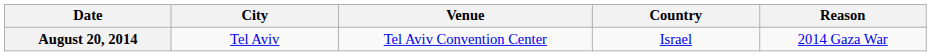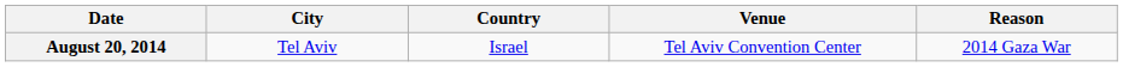 <table class="wikitable plainrowheaders" style="text-align:center;">
 <tr>
 <th scope="col" style="width:11em;">Date</th>
 <th scope="col" style="width:11em;">City</th>
+<th scope="col" style="width:11em;">Country</th>
 <th scope="col" style="width:17em;">Venue</th>
-<th scope="col" style="width:11em;">Country</th>
 <th scope="col" style="width:11em;">Reason</th>
 </tr>
 <tr>
 <th scope="row" style="text-align:center;">August 20, 2014</th>
 <td><a href='#'>Tel Aviv</a></td>
+<td><a href='#'>Israel</a></td>
 <td><a href='#'>Tel Aviv Convention Center</a></td>
-<td><a href='#'>Israel</a></td>
 <td><a href='#'>2014 Gaza War</a></td>
 </tr>
 </table>
